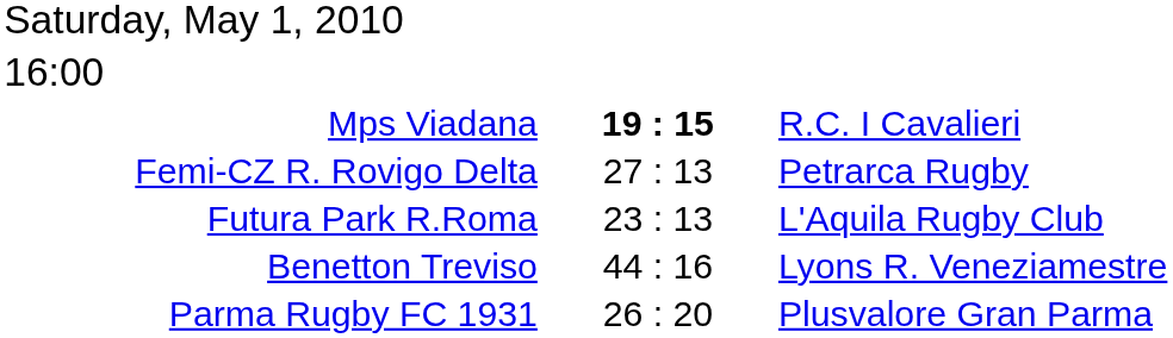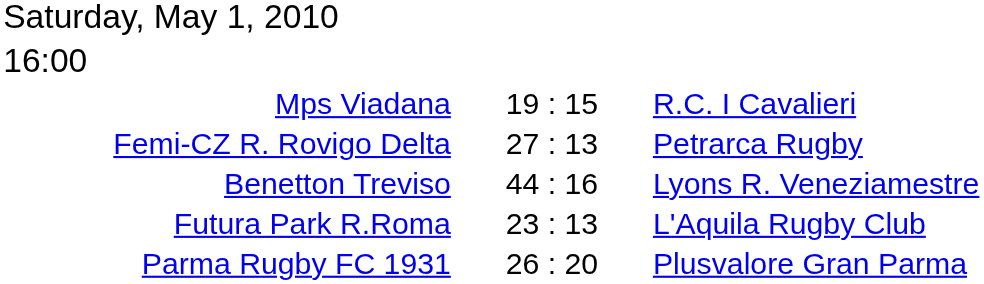 <table style="width:70%;" cellspacing="1">
 <tr>
 <th width=35%></th>
 <th width=15%></th>
 <th></th>
 </tr>
 <tr>
 <td>Saturday, May 1, 2010</td>
 </tr>
 <tr>
 <td>16:00</td>
 </tr>
 <tr style=font-size:90%>
 <td align=right><a href='#'>Mps Viadana</a></td>
-<td align=center><strong>19 : 15</strong></td>
+<td align=center>19 : 15</td>
 <td><a href='#'>R.C. I Cavalieri</a></td>
 </tr>
 <tr style=font-size:90%>
 <td align=right><a href='#'>Femi-CZ R. Rovigo Delta</a></td>
 <td align=center>27 : 13</td>
 <td><a href='#'>Petrarca Rugby</a></td>
 </tr>
 <tr style=font-size:90%>
+<td align=right><a href='#'>Benetton Treviso</a></td>
+<td align=center>44 : 16</td>
+<td><a href='#'>Lyons R. Veneziamestre</a></td>
+</tr>
+<tr style=font-size:90%>
 <td align=right><a href='#'>Futura Park R.Roma</a></td>
 <td align=center>23 : 13</td>
 <td><a href='#'>L'Aquila Rugby Club</a></td>
-</tr>
-<tr style=font-size:90%>
-<td align=right><a href='#'>Benetton Treviso</a></td>
-<td align=center>44 : 16</td>
-<td><a href='#'>Lyons R. Veneziamestre</a></td>
 </tr>
 <tr style=font-size:90%>
 <td align=right><a href='#'>Parma Rugby FC 1931</a></td>
 <td align=center>26 : 20</td>
 <td><a href='#'>Plusvalore Gran Parma</a></td>
 </tr>
 </table>
